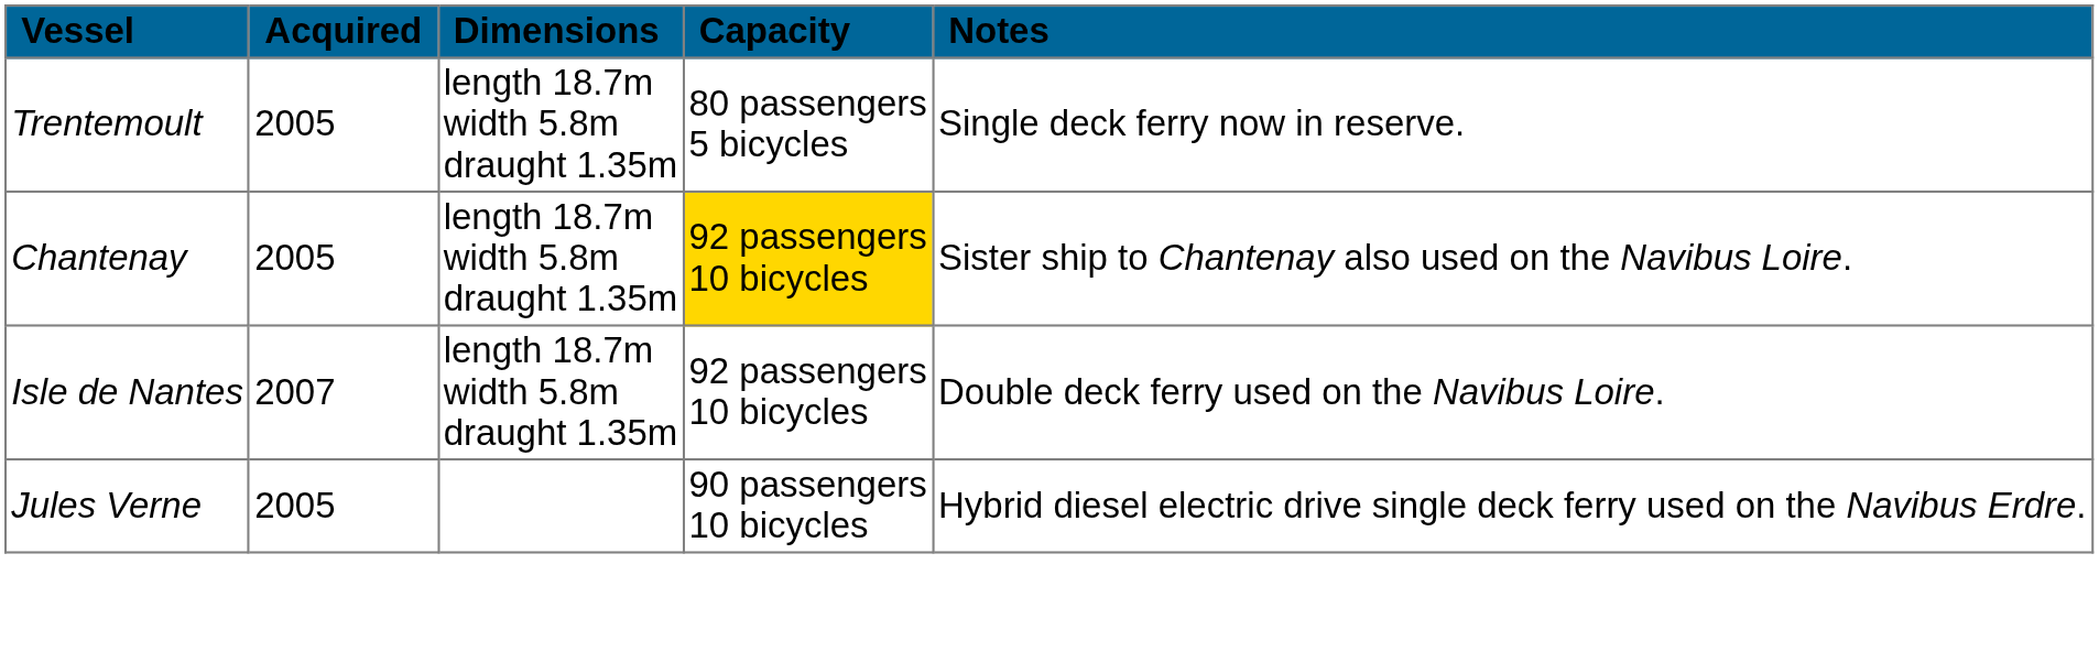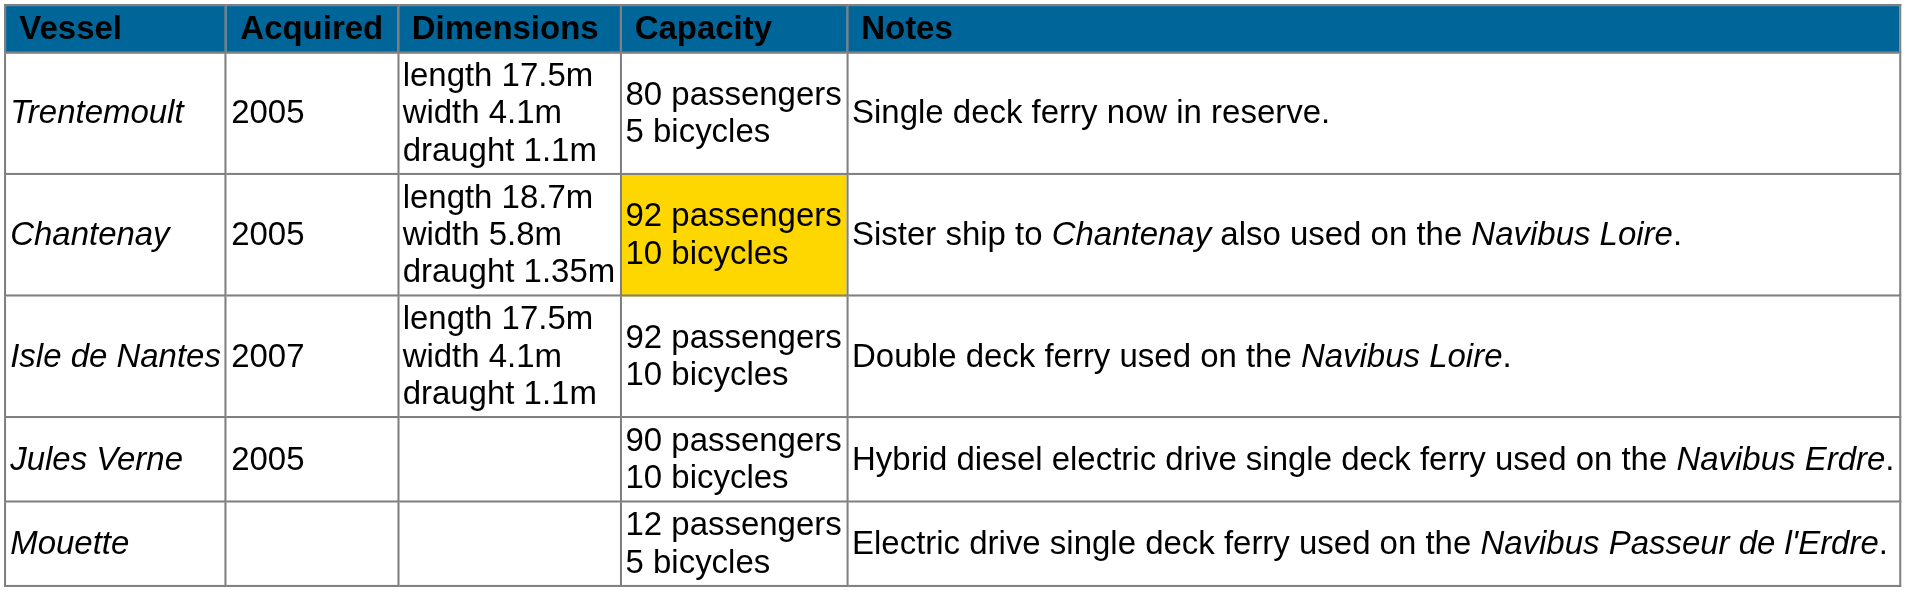 <table border="1" cellspacing="1" cellpadding="2" style="border-collapse: collapse;">
 <tr ---- bgcolor=#006699>
 <td><strong><span> Vessel </span></strong></td>
 <td><strong><span> Acquired </span></strong></td>
 <td><strong><span> Dimensions </span></strong></td>
 <td><strong><span> Capacity </span></strong></td>
 <td><strong><span> Notes </span></strong></td>
 </tr>
 <tr>
 <td><em>Trentemoult</em></td>
 <td>2005</td>
-<td>length 18.7m<br> width 5.8m<br> draught 1.35m</td>
+<td>length 17.5m<br> width 4.1m<br> draught 1.1m</td>
 <td>80 passengers<br> 5 bicycles</td>
 <td>Single deck ferry now in reserve.</td>
 </tr>
 <tr>
 <td><em>Chantenay</em></td>
 <td>2005</td>
 <td>length 18.7m<br> width 5.8m<br> draught 1.35m</td>
 <td style="background: gold;">92 passengers<br> 10 bicycles</td>
 <td>Sister ship to <em>Chantenay</em> also used on the <em>Navibus Loire</em>.</td>
 </tr>
 <tr>
 <td><em>Isle de Nantes</em></td>
 <td>2007</td>
-<td>length 18.7m<br> width 5.8m<br> draught 1.35m</td>
+<td>length 17.5m<br> width 4.1m<br> draught 1.1m</td>
 <td>92 passengers<br> 10 bicycles</td>
 <td>Double deck ferry used on the <em>Navibus Loire</em>.</td>
 </tr>
 <tr>
 <td><em>Jules Verne</em></td>
 <td>2005</td>
 <td></td>
 <td>90 passengers<br> 10 bicycles</td>
 <td>Hybrid diesel electric drive single deck ferry used on the <em>Navibus Erdre</em>.</td>
 </tr>
+<tr>
+<td><em>Mouette</em></td>
+<td></td>
+<td></td>
+<td>12 passengers<br> 5 bicycles</td>
+<td>Electric drive single deck ferry used on the <em>Navibus Passeur de l'Erdre</em>.</td>
+</tr>
 </table>
